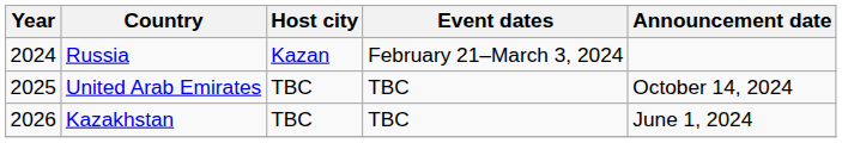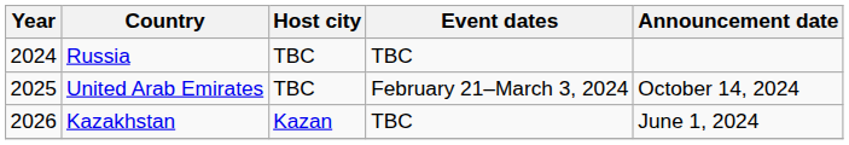 <table class="wikitable">
 <tr>
 <th>Year</th>
 <th>Country</th>
 <th>Host city</th>
 <th>Event dates</th>
 <th>Announcement date</th>
 </tr>
 <tr>
 <td>2024</td>
 <td><a href='#'>Russia</a></td>
-<td><a href='#'>Kazan</a></td>
-<td>February 21–March 3, 2024</td>
+<td>TBC</td>
+<td>TBC</td>
 <td></td>
 </tr>
 <tr>
 <td>2025</td>
 <td><a href='#'>United Arab Emirates</a></td>
 <td>TBC</td>
-<td>TBC</td>
+<td>February 21–March 3, 2024</td>
 <td>October 14, 2024</td>
 </tr>
 <tr>
 <td>2026</td>
 <td><a href='#'>Kazakhstan</a></td>
-<td>TBC</td>
+<td><a href='#'>Kazan</a></td>
 <td>TBC</td>
 <td>June 1, 2024</td>
 </tr>
 <tr>
 </tr>
 </table>
